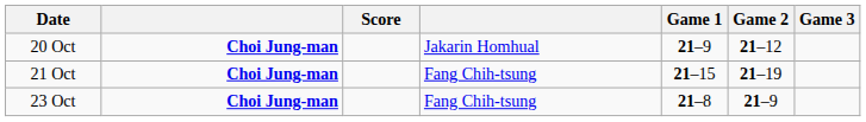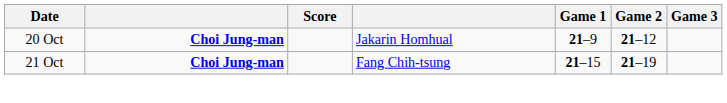 <table class="wikitable" style="text-align: center; font-size:90% ">
 <tr>
 <th width="75">Date</th>
 <th align="right" width="200"></th>
 <th width="60">Score</th>
 <th align="left" width="200"></th>
 <th width="50">Game 1</th>
 <th width="50">Game 2</th>
 <th width="50">Game 3</th>
 </tr>
 <tr>
 <td>20 Oct</td>
 <td align="right"><strong><a href='#'>Choi Jung-man</a> </strong></td>
 <td align="center"></td>
 <td align="left"> <a href='#'>Jakarin Homhual</a></td>
 <td><strong>21</strong>–9</td>
 <td><strong>21</strong>–12</td>
 <td></td>
 </tr>
 <tr>
 <td>21 Oct</td>
 <td align="right"><strong><a href='#'>Choi Jung-man</a> </strong></td>
 <td align="center"></td>
 <td align="left"> <a href='#'>Fang Chih-tsung</a></td>
 <td><strong>21</strong>–15</td>
 <td><strong>21</strong>–19</td>
 <td></td>
 </tr>
-<tr>
-<td>23 Oct</td>
-<td align="right"><strong><a href='#'>Choi Jung-man</a> </strong></td>
-<td align="center"></td>
-<td align="left"> <a href='#'>Fang Chih-tsung</a></td>
-<td><strong>21</strong>–8</td>
-<td><strong>21</strong>–9</td>
-<td></td>
-</tr>
 </table>
